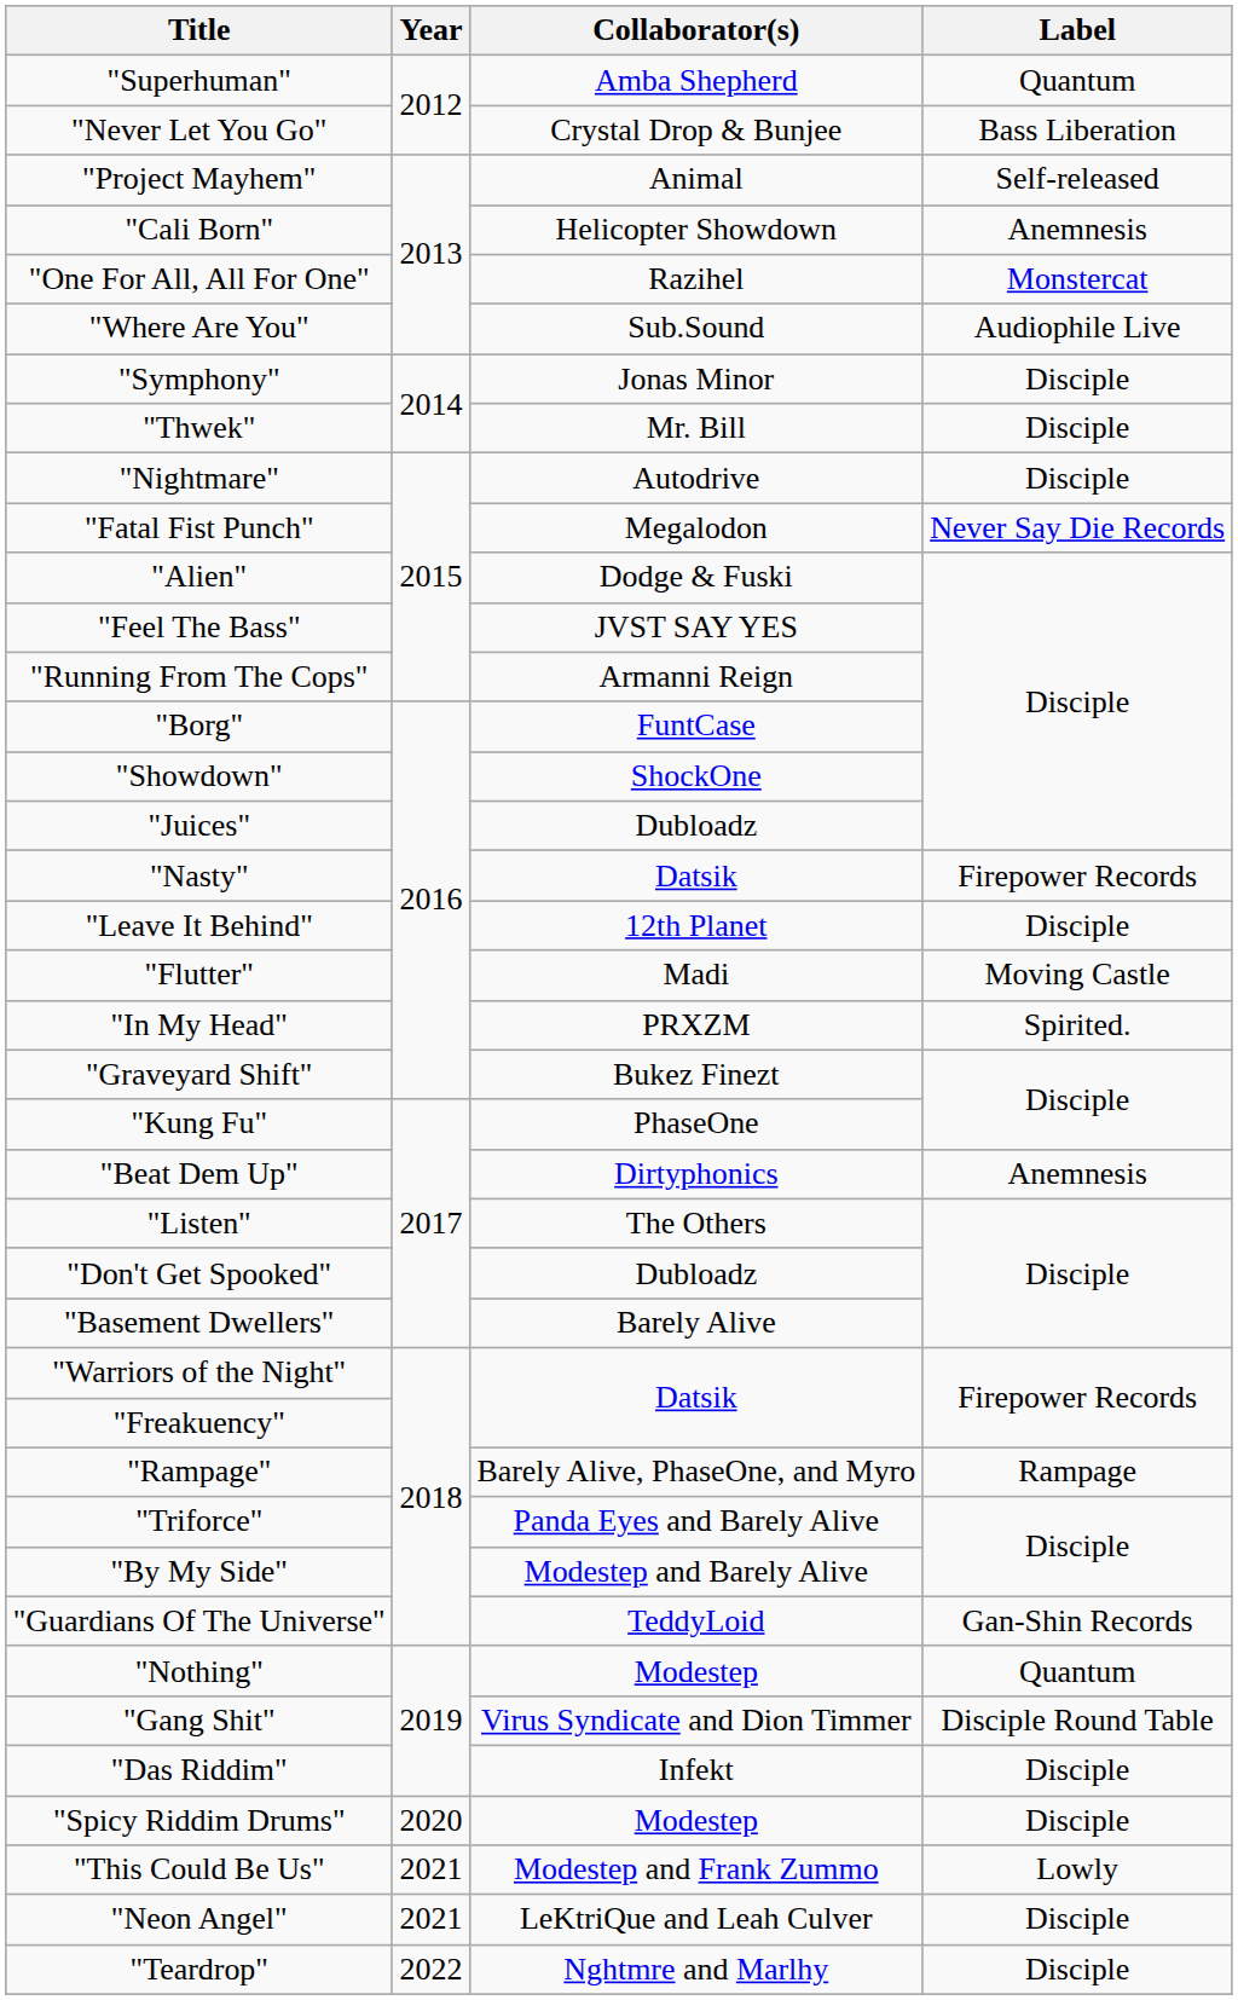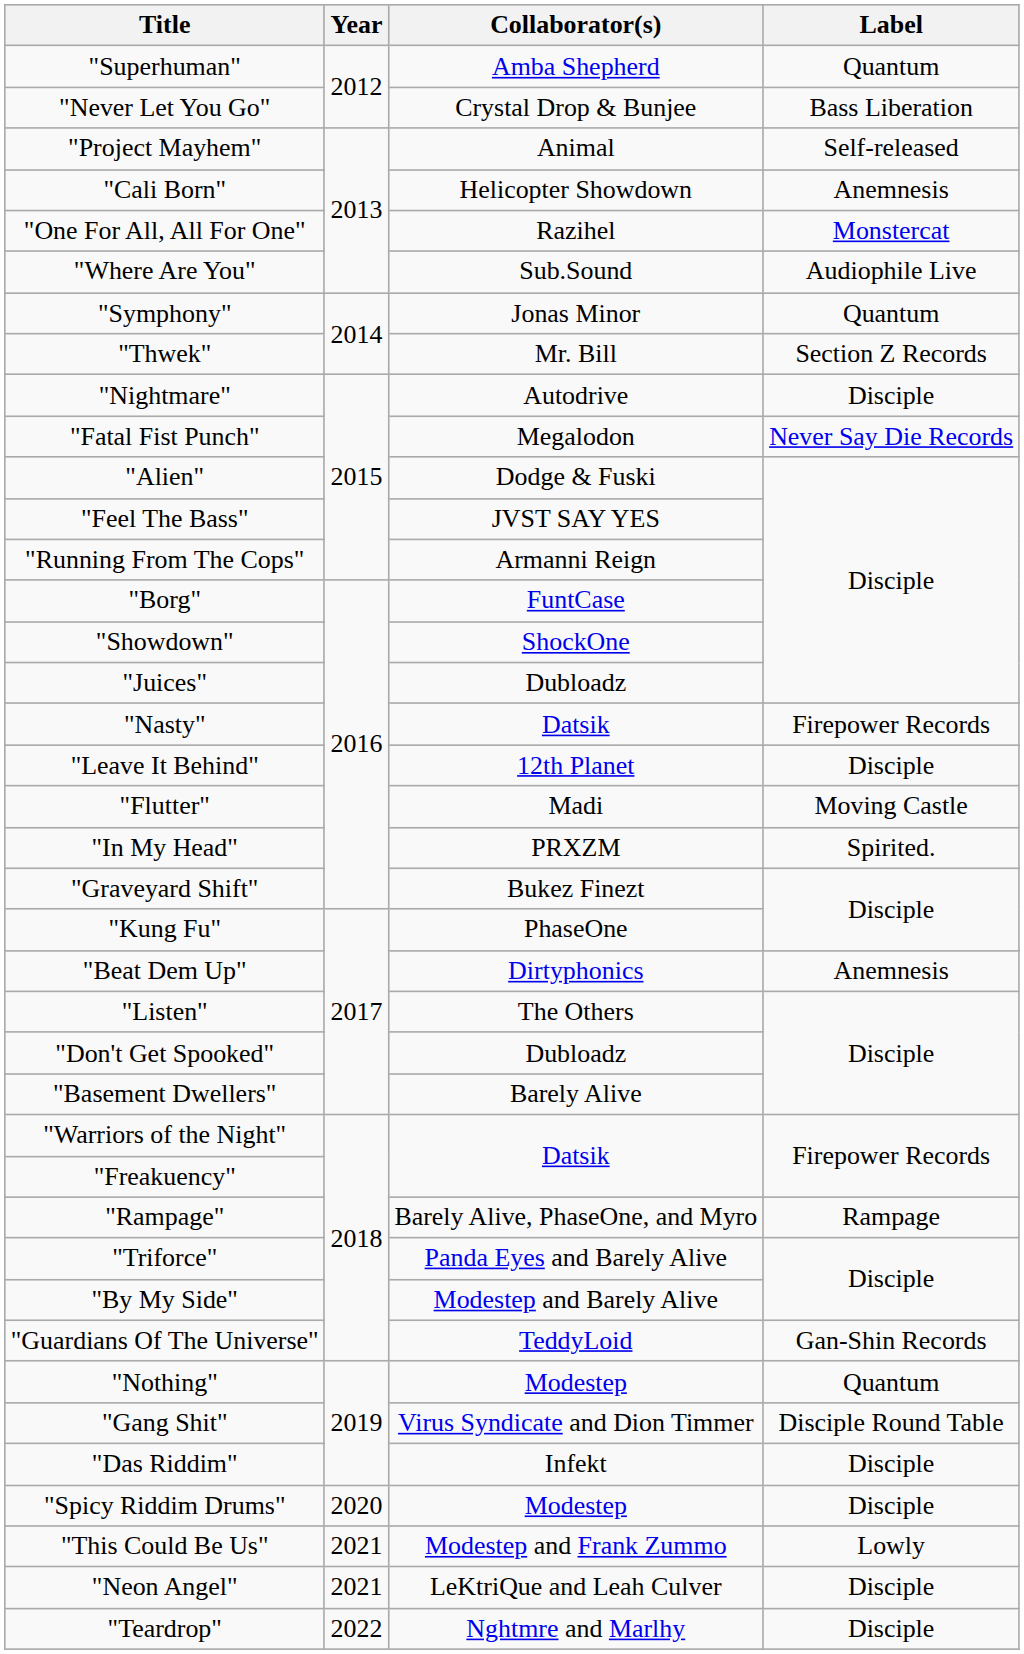 <table class="wikitable plainrowheaders" style="text-align:center;">
 <tr>
 <th scope="col">Title</th>
 <th scope="col">Year</th>
 <th scope="col">Collaborator(s)</th>
 <th scope="col">Label</th>
 </tr>
 <tr>
 <td>"Superhuman"</td>
 <td rowspan="2">2012</td>
 <td><a href='#'>Amba Shepherd</a></td>
 <td>Quantum</td>
 </tr>
 <tr>
 <td>"Never Let You Go"</td>
 <td>Crystal Drop & Bunjee</td>
 <td>Bass Liberation</td>
 </tr>
 <tr>
 <td>"Project Mayhem"</td>
 <td rowspan="4">2013</td>
 <td>Animal</td>
 <td>Self-released</td>
 </tr>
 <tr>
 <td>"Cali Born"</td>
 <td>Helicopter Showdown</td>
 <td>Anemnesis</td>
 </tr>
 <tr>
 <td>"One For All, All For One"</td>
 <td>Razihel</td>
 <td><a href='#'>Monstercat</a></td>
 </tr>
 <tr>
 <td>"Where Are You"</td>
 <td>Sub.Sound</td>
 <td>Audiophile Live</td>
 </tr>
 <tr>
 <td>"Symphony"</td>
 <td rowspan="2">2014</td>
 <td>Jonas Minor</td>
-<td>Disciple</td>
+<td>Quantum</td>
 </tr>
 <tr>
 <td>"Thwek"</td>
 <td>Mr. Bill</td>
-<td>Disciple</td>
+<td>Section Z Records</td>
 </tr>
 <tr>
 <td>"Nightmare" </td>
 <td rowspan="5">2015</td>
 <td>Autodrive</td>
 <td>Disciple</td>
 </tr>
 <tr>
 <td>"Fatal Fist Punch"</td>
 <td>Megalodon</td>
 <td><a href='#'>Never Say Die Records</a></td>
 </tr>
 <tr>
 <td>"Alien"</td>
 <td>Dodge & Fuski</td>
 <td rowspan="6">Disciple</td>
 </tr>
 <tr>
 <td>"Feel The Bass"</td>
 <td>JVST SAY YES</td>
 </tr>
 <tr>
 <td>"Running From The Cops"</td>
 <td>Armanni Reign</td>
 </tr>
 <tr>
 <td>"Borg"</td>
 <td rowspan="8">2016</td>
 <td><a href='#'>FuntCase</a></td>
 </tr>
 <tr>
 <td>"Showdown"</td>
 <td><a href='#'>ShockOne</a></td>
 </tr>
 <tr>
 <td>"Juices"</td>
 <td>Dubloadz</td>
 </tr>
 <tr>
 <td>"Nasty"</td>
 <td><a href='#'>Datsik</a></td>
 <td>Firepower Records</td>
 </tr>
 <tr>
 <td>"Leave It Behind" </td>
 <td><a href='#'>12th Planet</a></td>
 <td>Disciple</td>
 </tr>
 <tr>
 <td>"Flutter"</td>
 <td>Madi</td>
 <td>Moving Castle</td>
 </tr>
 <tr>
 <td>"In My Head"</td>
 <td>PRXZM</td>
 <td>Spirited.</td>
 </tr>
 <tr>
 <td>"Graveyard Shift"</td>
 <td>Bukez Finezt</td>
 <td rowspan="2">Disciple</td>
 </tr>
 <tr>
 <td>"Kung Fu"</td>
 <td rowspan="5">2017</td>
 <td>PhaseOne</td>
 </tr>
 <tr>
 <td>"Beat Dem Up"</td>
 <td><a href='#'>Dirtyphonics</a></td>
 <td>Anemnesis</td>
 </tr>
 <tr>
 <td>"Listen"</td>
 <td>The Others</td>
 <td rowspan="3">Disciple</td>
 </tr>
 <tr>
 <td>"Don't Get Spooked"</td>
 <td>Dubloadz</td>
 </tr>
 <tr>
 <td>"Basement Dwellers"</td>
 <td>Barely Alive</td>
 </tr>
 <tr>
 <td>"Warriors of the Night"</td>
 <td rowspan="6">2018</td>
 <td rowspan="2"><a href='#'>Datsik</a></td>
 <td rowspan="2">Firepower Records</td>
 </tr>
 <tr>
 <td>"Freakuency"</td>
 </tr>
 <tr>
 <td>"Rampage"</td>
 <td>Barely Alive, PhaseOne, and Myro</td>
 <td>Rampage</td>
 </tr>
 <tr>
 <td>"Triforce"</td>
 <td><a href='#'>Panda Eyes</a> and Barely Alive</td>
 <td rowspan="2">Disciple</td>
 </tr>
 <tr>
 <td>"By My Side"</td>
 <td><a href='#'>Modestep</a> and Barely Alive</td>
 </tr>
 <tr>
 <td>"Guardians Of The Universe"</td>
 <td><a href='#'>TeddyLoid</a></td>
 <td>Gan-Shin Records</td>
 </tr>
 <tr>
 <td>"Nothing"</td>
 <td rowspan="3">2019</td>
 <td><a href='#'>Modestep</a></td>
 <td>Quantum</td>
 </tr>
 <tr>
 <td>"Gang Shit"</td>
 <td><a href='#'>Virus Syndicate</a> and Dion Timmer</td>
 <td>Disciple Round Table</td>
 </tr>
 <tr>
 <td>"Das Riddim"</td>
 <td>Infekt</td>
 <td>Disciple</td>
 </tr>
 <tr>
 <td>"Spicy Riddim Drums"</td>
 <td>2020</td>
 <td><a href='#'>Modestep</a></td>
 <td>Disciple</td>
 </tr>
 <tr>
 <td>"This Could Be Us"</td>
 <td>2021</td>
 <td><a href='#'>Modestep</a> and <a href='#'>Frank Zummo</a></td>
 <td>Lowly</td>
 </tr>
 <tr>
 <td>"Neon Angel"</td>
 <td>2021</td>
 <td>LeKtriQue and Leah Culver</td>
 <td>Disciple</td>
 </tr>
 <tr>
 <td>"Teardrop"</td>
 <td>2022</td>
 <td><a href='#'>Nghtmre</a> and <a href='#'>Marlhy</a></td>
 <td>Disciple</td>
 </tr>
 </table>
